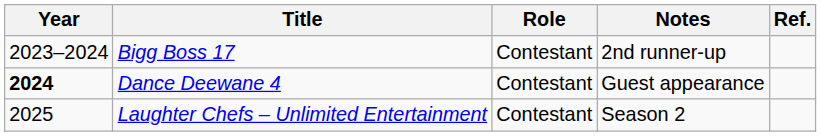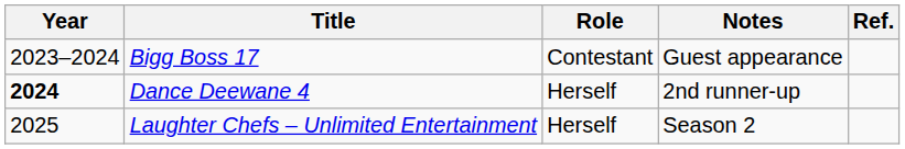 <table class="wikitable sortable">
 <tr style="text-align:center;">
 <th>Year</th>
 <th>Title</th>
 <th>Role</th>
 <th class="unsortable">Notes</th>
 <th class="unsortable">Ref.</th>
 </tr>
 <tr>
 <td>2023–2024</td>
 <td><em><a href='#'>Bigg Boss 17</a></em></td>
 <td>Contestant</td>
-<td>2nd runner-up</td>
+<td>Guest appearance</td>
 <td></td>
 </tr>
 <tr>
 <td><strong>2024</strong></td>
 <td><em><a href='#'>Dance Deewane 4</a></em></td>
-<td>Contestant</td>
-<td>Guest appearance</td>
+<td>Herself</td>
+<td>2nd runner-up</td>
 <td></td>
 </tr>
 <tr>
 <td>2025</td>
 <td><em><a href='#'>Laughter Chefs – Unlimited Entertainment</a></em></td>
-<td>Contestant</td>
+<td>Herself</td>
 <td>Season 2</td>
 <td></td>
 </tr>
 </table>
